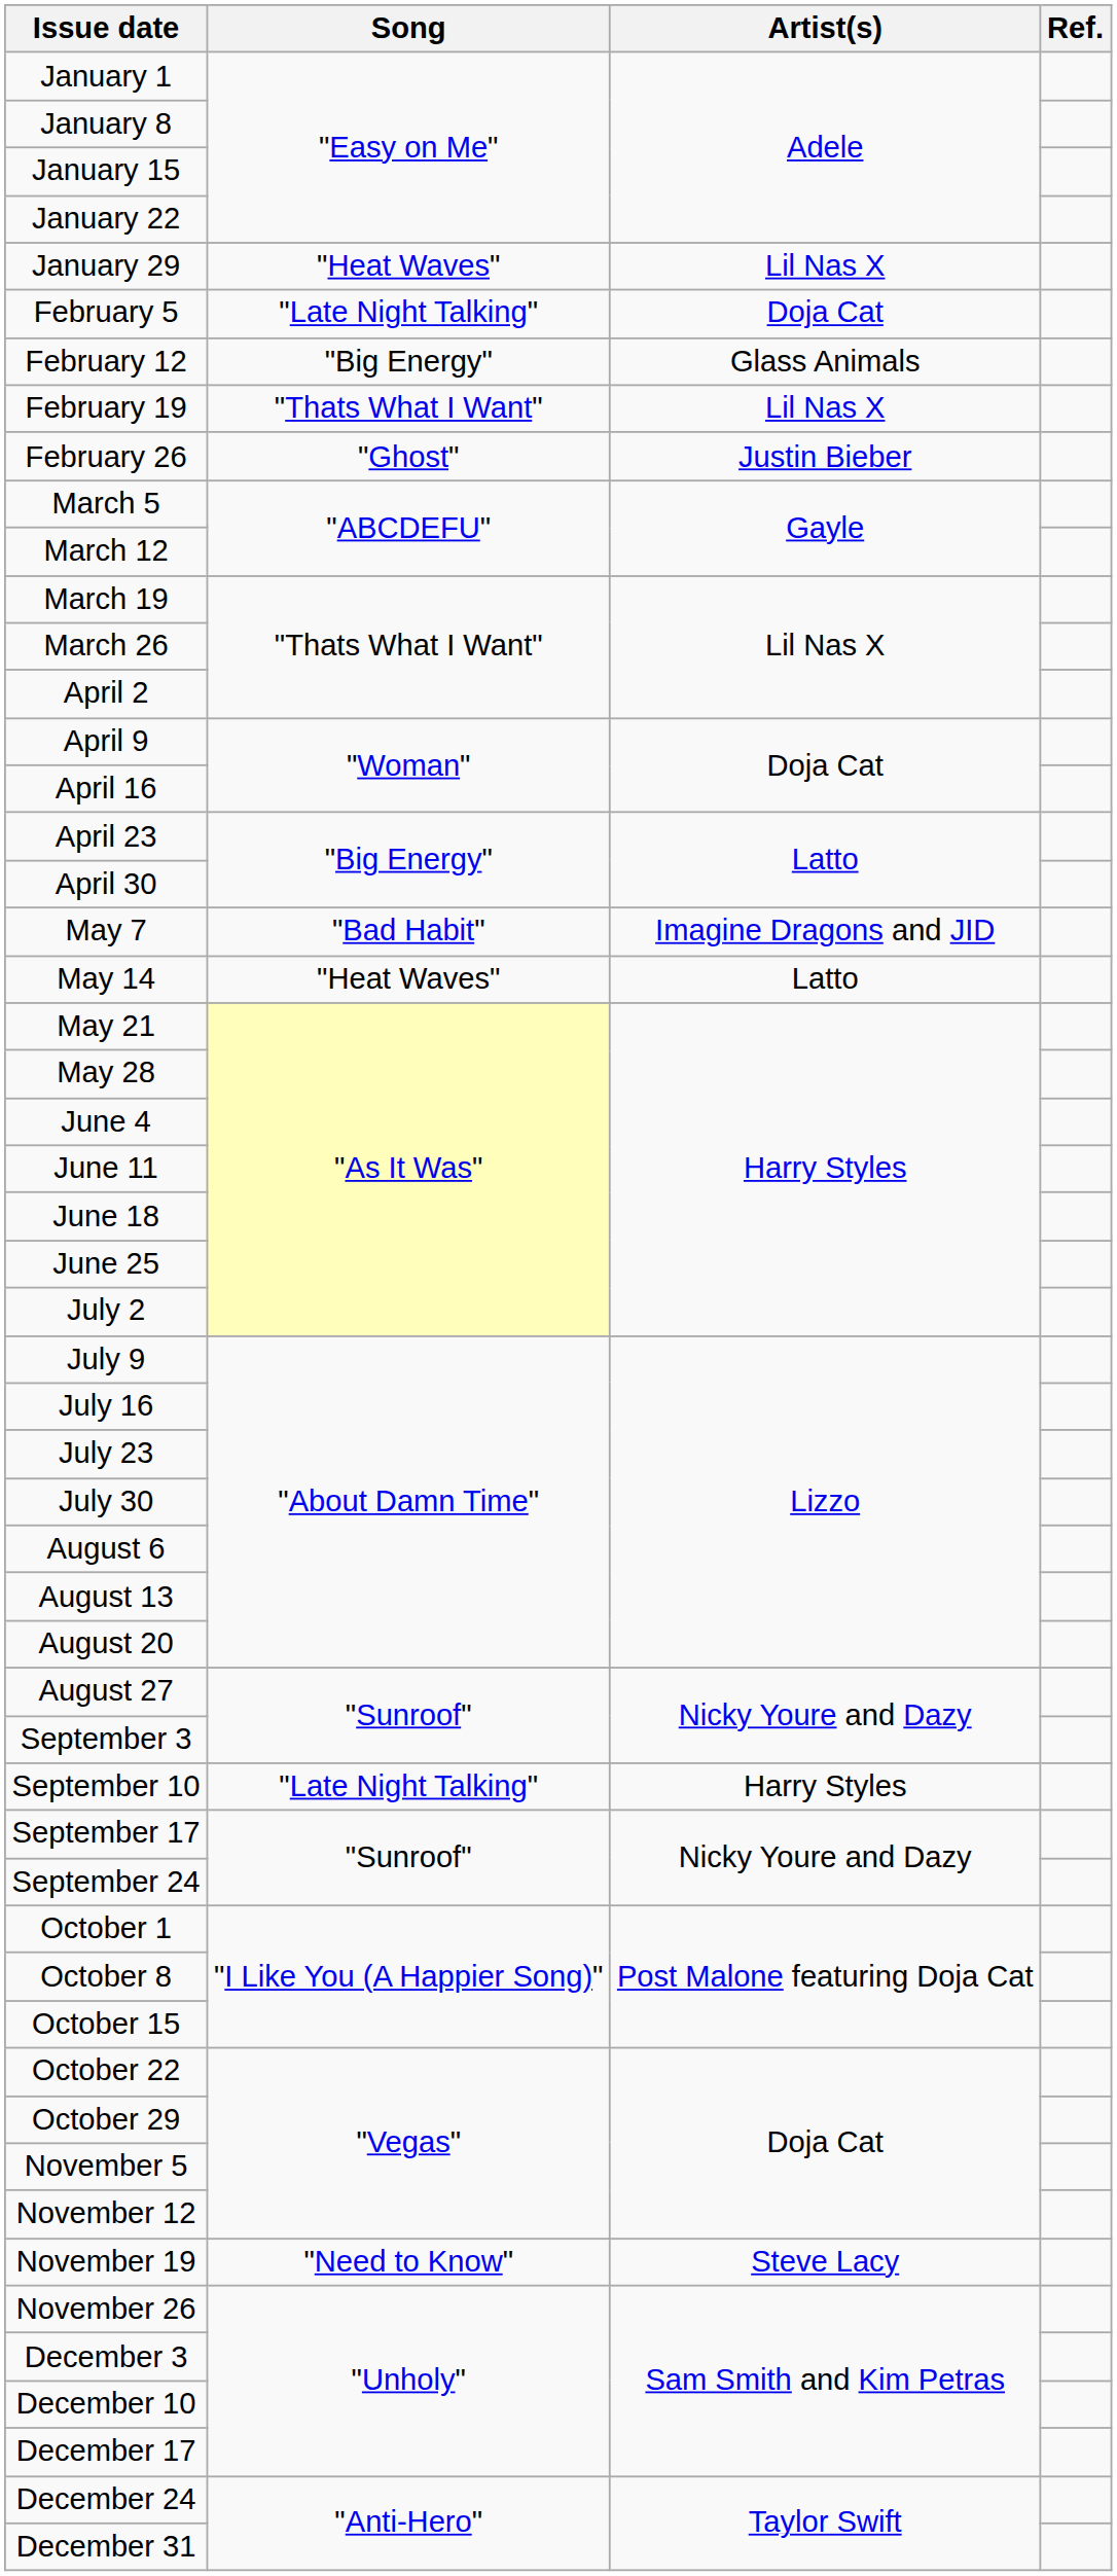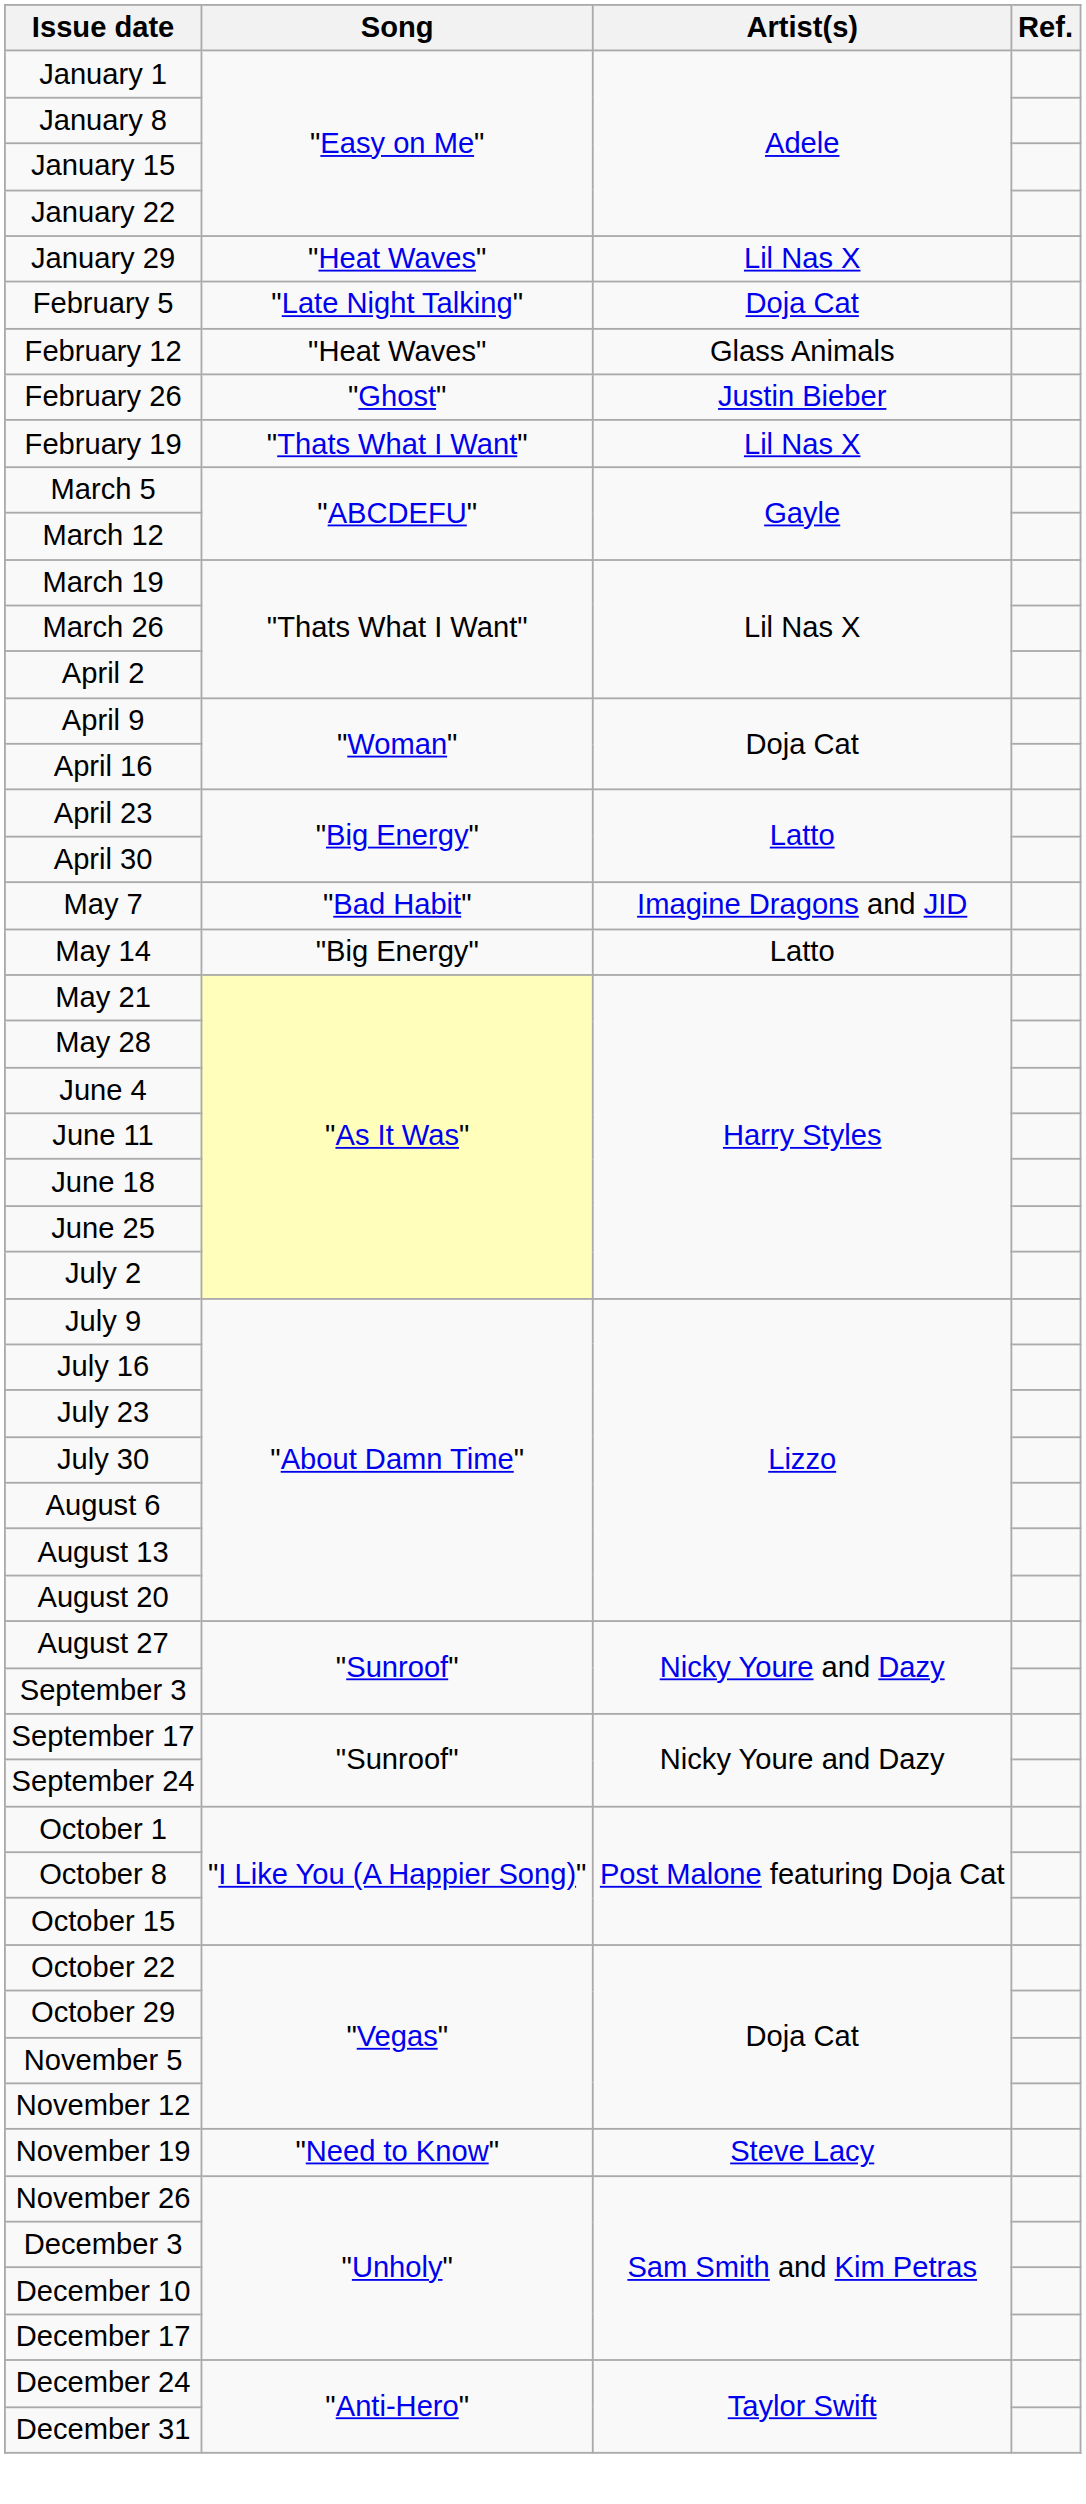 <table class="wikitable" style="text-align: center;">
 <tr>
 <th>Issue date</th>
 <th>Song</th>
 <th>Artist(s)</th>
 <th>Ref.</th>
 </tr>
 <tr>
 <td>January 1</td>
 <td rowspan=4>"<a href='#'>Easy on Me</a>"</td>
 <td rowspan=4><a href='#'>Adele</a></td>
 <td></td>
 </tr>
 <tr>
 <td>January 8</td>
 <td></td>
 </tr>
 <tr>
 <td>January 15</td>
 <td></td>
 </tr>
 <tr>
 <td>January 22</td>
 <td></td>
 </tr>
 <tr>
 <td>January 29</td>
 <td>"<a href='#'>Heat Waves</a>"</td>
 <td><a href='#'>Lil Nas X</a></td>
 <td></td>
 </tr>
 <tr>
 <td>February 5</td>
 <td>"<a href='#'>Late Night Talking</a>"</td>
 <td><a href='#'>Doja Cat</a></td>
 <td></td>
 </tr>
 <tr>
 <td>February 12</td>
-<td>"Big Energy"</td>
+<td>"Heat Waves"</td>
 <td>Glass Animals</td>
+<td></td>
+</tr>
+<tr>
+<td>February 26</td>
+<td>"<a href='#'>Ghost</a>"</td>
+<td><a href='#'>Justin Bieber</a></td>
 <td></td>
 </tr>
 <tr>
 <td>February 19</td>
 <td>"<a href='#'>Thats What I Want</a>"</td>
 <td><a href='#'>Lil Nas X</a></td>
-<td></td>
-</tr>
-<tr>
-<td>February 26</td>
-<td>"<a href='#'>Ghost</a>"</td>
-<td><a href='#'>Justin Bieber</a></td>
 <td></td>
 </tr>
 <tr>
 <td>March 5</td>
 <td rowspan=2>"<a href='#'>ABCDEFU</a>"</td>
 <td rowspan=2><a href='#'>Gayle</a></td>
 <td></td>
 </tr>
 <tr>
 <td>March 12</td>
 <td></td>
 </tr>
 <tr>
 <td>March 19</td>
 <td rowspan=3>"Thats What I Want"</td>
 <td rowspan=3>Lil Nas X</td>
 <td></td>
 </tr>
 <tr>
 <td>March 26</td>
 <td></td>
 </tr>
 <tr>
 <td>April 2</td>
 <td></td>
 </tr>
 <tr>
 <td>April 9</td>
 <td rowspan=2>"<a href='#'>Woman</a>"</td>
 <td rowspan=2>Doja Cat</td>
 <td></td>
 </tr>
 <tr>
 <td>April 16</td>
 <td></td>
 </tr>
 <tr>
 <td>April 23</td>
 <td rowspan=2>"<a href='#'>Big Energy</a>"</td>
 <td rowspan=2><a href='#'>Latto</a></td>
 <td></td>
 </tr>
 <tr>
 <td>April 30</td>
 <td></td>
 </tr>
 <tr>
 <td>May 7</td>
 <td>"<a href='#'>Bad Habit</a>"</td>
 <td><a href='#'>Imagine Dragons</a> and <a href='#'>JID</a></td>
 <td></td>
 </tr>
 <tr>
 <td>May 14</td>
-<td>"Heat Waves"</td>
+<td>"Big Energy"</td>
 <td>Latto</td>
 <td></td>
 </tr>
 <tr>
 <td>May 21</td>
 <td style="background-color:#FFFFBB" rowspan="7">"<a href='#'>As It Was</a>" </td>
 <td rowspan="7"><a href='#'>Harry Styles</a></td>
 <td></td>
 </tr>
 <tr>
 <td>May 28</td>
 <td></td>
 </tr>
 <tr>
 <td>June 4</td>
 <td></td>
 </tr>
 <tr>
 <td>June 11</td>
 <td></td>
 </tr>
 <tr>
 <td>June 18</td>
 <td></td>
 </tr>
 <tr>
 <td>June 25</td>
 <td></td>
 </tr>
 <tr>
 <td>July 2</td>
 <td></td>
 </tr>
 <tr>
 <td>July 9</td>
 <td rowspan=7>"<a href='#'>About Damn Time</a>"</td>
 <td rowspan=7><a href='#'>Lizzo</a></td>
 <td></td>
 </tr>
 <tr>
 <td>July 16</td>
 <td></td>
 </tr>
 <tr>
 <td>July 23</td>
 <td></td>
 </tr>
 <tr>
 <td>July 30</td>
 <td></td>
 </tr>
 <tr>
 <td>August 6</td>
 <td></td>
 </tr>
 <tr>
 <td>August 13</td>
 <td></td>
 </tr>
 <tr>
 <td>August 20</td>
 <td></td>
 </tr>
 <tr>
 <td>August 27</td>
 <td rowspan=2>"<a href='#'>Sunroof</a>"</td>
 <td rowspan=2><a href='#'>Nicky Youre</a> and <a href='#'>Dazy</a></td>
 <td></td>
 </tr>
 <tr>
 <td>September 3</td>
-<td></td>
-</tr>
-<tr>
-<td>September 10</td>
-<td>"<a href='#'>Late Night Talking</a>"</td>
-<td>Harry Styles</td>
 <td></td>
 </tr>
 <tr>
 <td>September 17</td>
 <td rowspan=2>"Sunroof"</td>
 <td rowspan=2>Nicky Youre and Dazy</td>
 <td></td>
 </tr>
 <tr>
 <td>September 24</td>
 <td></td>
 </tr>
 <tr>
 <td>October 1</td>
 <td rowspan=3>"<a href='#'>I Like You (A Happier Song)</a>"</td>
 <td rowspan=3><a href='#'>Post Malone</a> featuring Doja Cat</td>
 <td></td>
 </tr>
 <tr>
 <td>October 8</td>
 <td></td>
 </tr>
 <tr>
 <td>October 15</td>
 <td></td>
 </tr>
 <tr>
 <td>October 22</td>
 <td rowspan=4>"<a href='#'>Vegas</a>"</td>
 <td rowspan=4>Doja Cat</td>
 <td></td>
 </tr>
 <tr>
 <td>October 29</td>
 <td></td>
 </tr>
 <tr>
 <td>November 5</td>
 <td></td>
 </tr>
 <tr>
 <td>November 12</td>
 <td></td>
 </tr>
 <tr>
 <td>November 19</td>
 <td>"<a href='#'>Need to Know</a>"</td>
 <td><a href='#'>Steve Lacy</a></td>
 <td></td>
 </tr>
 <tr>
 <td>November 26</td>
 <td rowspan=4>"<a href='#'>Unholy</a>"</td>
 <td rowspan=4><a href='#'>Sam Smith</a> and <a href='#'>Kim Petras</a></td>
 <td></td>
 </tr>
 <tr>
 <td>December 3</td>
 <td></td>
 </tr>
 <tr>
 <td>December 10</td>
 <td></td>
 </tr>
 <tr>
 <td>December 17</td>
 <td></td>
 </tr>
 <tr>
 <td>December 24</td>
 <td rowspan=2>"<a href='#'>Anti-Hero</a>"</td>
 <td rowspan=2><a href='#'>Taylor Swift</a></td>
 <td></td>
 </tr>
 <tr>
 <td>December 31</td>
 <td></td>
 </tr>
 </table>
